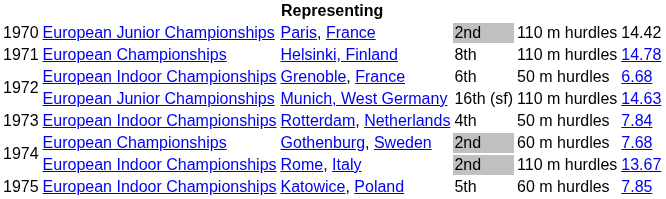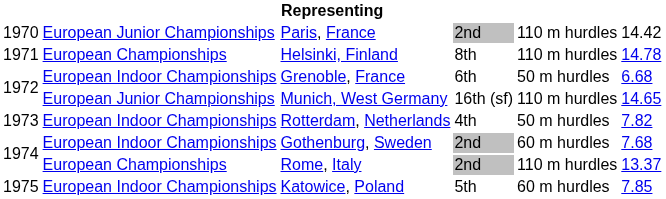 <table>
 <tr>
 <th colspan="6">Representing </th>
 </tr>
 <tr>
 <td>1970</td>
 <td><a href='#'>European Junior Championships</a></td>
 <td><a href='#'>Paris</a>, <a href='#'>France</a></td>
 <td bgcolor="silver">2nd</td>
 <td>110 m hurdles</td>
 <td>14.42</td>
 </tr>
 <tr>
 <td>1971</td>
 <td><a href='#'>European Championships</a></td>
 <td><a href='#'>Helsinki, Finland</a></td>
 <td>8th</td>
 <td>110 m hurdles</td>
 <td><a href='#'>14.78</a></td>
 </tr>
 <tr>
 <td rowspan=2>1972</td>
 <td><a href='#'>European Indoor Championships</a></td>
 <td><a href='#'>Grenoble</a>, <a href='#'>France</a></td>
 <td>6th</td>
 <td>50 m hurdles</td>
 <td><a href='#'>6.68</a></td>
 </tr>
 <tr>
 <td><a href='#'>European Junior Championships</a></td>
 <td><a href='#'>Munich, West Germany</a></td>
 <td>16th (sf)</td>
 <td>110 m hurdles</td>
-<td><a href='#'>14.63</a></td>
+<td><a href='#'>14.65</a></td>
 </tr>
 <tr>
 <td>1973</td>
 <td><a href='#'>European Indoor Championships</a></td>
 <td><a href='#'>Rotterdam</a>, <a href='#'>Netherlands</a></td>
 <td>4th</td>
 <td>50 m hurdles</td>
-<td><a href='#'>7.84</a></td>
+<td><a href='#'>7.82</a></td>
 </tr>
 <tr>
 <td rowspan=2>1974</td>
-<td><a href='#'>European Championships</a></td>
+<td><a href='#'>European Indoor Championships</a></td>
 <td><a href='#'>Gothenburg</a>, <a href='#'>Sweden</a></td>
 <td bgcolor="silver">2nd</td>
 <td>60 m hurdles</td>
 <td><a href='#'>7.68</a></td>
 </tr>
 <tr>
-<td><a href='#'>European Indoor Championships</a></td>
+<td><a href='#'>European Championships</a></td>
 <td><a href='#'>Rome</a>, <a href='#'>Italy</a></td>
 <td bgcolor="silver">2nd</td>
 <td>110 m hurdles</td>
-<td><a href='#'>13.67</a></td>
+<td><a href='#'>13.37</a></td>
 </tr>
 <tr>
 <td>1975</td>
 <td><a href='#'>European Indoor Championships</a></td>
 <td><a href='#'>Katowice</a>, <a href='#'>Poland</a></td>
 <td>5th</td>
 <td>60 m hurdles</td>
 <td><a href='#'>7.85</a></td>
 </tr>
 </table>
